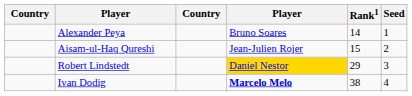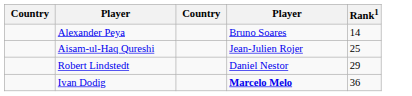 <table class="sortable wikitable">
 <tr>
 <th width="70">Country</th>
 <th width="175">Player</th>
 <th width="70">Country</th>
 <th width="175">Player</th>
 <th>Rank<sup>1</sup></th>
-<th>Seed</th>
 </tr>
 <tr>
 <td></td>
 <td><a href='#'>Alexander Peya</a></td>
 <td></td>
 <td><a href='#'>Bruno Soares</a></td>
 <td>14</td>
-<td>1</td>
 </tr>
 <tr>
 <td></td>
 <td><a href='#'>Aisam-ul-Haq Qureshi</a></td>
 <td></td>
 <td><a href='#'>Jean-Julien Rojer</a></td>
-<td>15</td>
-<td>2</td>
+<td>25</td>
 </tr>
 <tr>
 <td></td>
 <td><a href='#'>Robert Lindstedt</a></td>
 <td></td>
-<td style="background: gold;"><a href='#'>Daniel Nestor</a></td>
+<td><a href='#'>Daniel Nestor</a></td>
 <td>29</td>
-<td>3</td>
 </tr>
 <tr>
 <td></td>
 <td><a href='#'>Ivan Dodig</a></td>
 <td></td>
 <td><strong><a href='#'>Marcelo Melo</a></strong></td>
-<td>38</td>
-<td>4</td>
+<td>36</td>
 </tr>
 </table>
